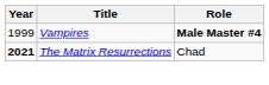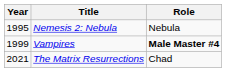 <table class="wikitable">
 <tr>
 <th>Year</th>
 <th>Title</th>
 <th>Role</th>
 </tr>
 <tr>
+<td>1995</td>
+<td><em><a href='#'>Nemesis 2: Nebula</a></em></td>
+<td>Nebula</td>
+</tr>
+<tr>
 <td>1999</td>
 <td><em><a href='#'>Vampires</a></em></td>
 <td><strong>Male Master #4</strong></td>
 </tr>
 <tr>
-<td><strong>2021</strong></td>
+<td>2021</td>
 <td><em><a href='#'>The Matrix Resurrections</a></em></td>
 <td>Chad</td>
 </tr>
 </table>
